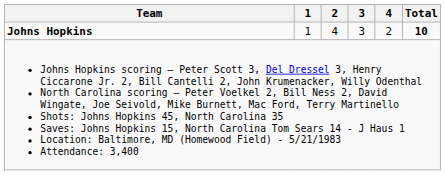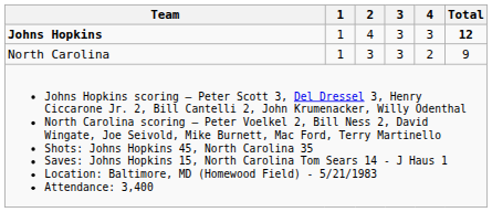 <table class="wikitable" style="text-align:center; max-width:40em">
 <tr>
 <th>Team</th>
 <th style="width:2em">1</th>
 <th style="width:2em">2</th>
 <th style="width:2em">3</th>
 <th style="width:2em">4</th>
 <th style="width:2em">Total</th>
 </tr>
 <tr>
 <td style="text-align:left"><strong>Johns Hopkins</strong></td>
 <td>1</td>
 <td>4</td>
 <td>3</td>
+<td>3</td>
+<td><strong>12</strong></td>
+</tr>
+<tr>
+<td style="text-align:left">North Carolina</td>
+<td>1</td>
+<td>3</td>
+<td>3</td>
 <td>2</td>
-<td><strong>10</strong></td>
+<td>9</td>
 </tr>
 <tr>
 <td colspan=6 style="text-align:left; font-size:88%;"><br><ul><li>Johns Hopkins scoring – Peter Scott 3, <a href='#'>Del Dressel</a> 3, Henry Ciccarone Jr. 2, Bill Cantelli 2, John Krumenacker, Willy Odenthal</li><li>North Carolina scoring – Peter Voelkel 2, Bill Ness 2, David Wingate, Joe Seivold, Mike Burnett, Mac Ford, Terry Martinello</li><li>Shots: Johns Hopkins 45, North Carolina 35</li><li>Saves: Johns Hopkins  15, North Carolina Tom Sears 14 - J Haus 1</li><li>Location: Baltimore, MD (Homewood Field) - 5/21/1983</li><li>Attendance: 3,400</li></ul></td>
 </tr>
 </table>
